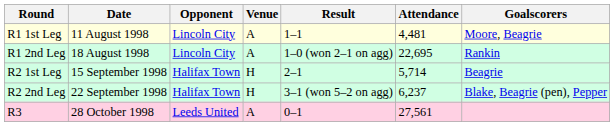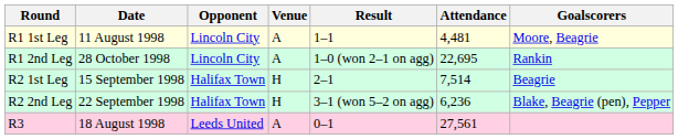 <table class="wikitable">
 <tr>
 <th>Round</th>
 <th>Date</th>
 <th>Opponent</th>
 <th>Venue</th>
 <th>Result</th>
 <th>Attendance</th>
 <th>Goalscorers</th>
 </tr>
 <tr style="background-color: #ffffdd;">
 <td>R1 1st Leg</td>
 <td>11 August 1998</td>
 <td><a href='#'>Lincoln City</a></td>
 <td>A</td>
 <td>1–1</td>
 <td>4,481</td>
 <td><a href='#'>Moore</a>, <a href='#'>Beagrie</a></td>
 </tr>
 <tr style="background-color: #d0ffe3;">
 <td>R1 2nd Leg</td>
-<td>18 August 1998</td>
+<td>28 October 1998</td>
 <td><a href='#'>Lincoln City</a></td>
 <td>A</td>
 <td>1–0 (won 2–1 on agg)</td>
 <td>22,695</td>
 <td><a href='#'>Rankin</a></td>
 </tr>
 <tr style="background-color: #d0ffe3;">
 <td>R2 1st Leg</td>
 <td>15 September 1998</td>
 <td><a href='#'>Halifax Town</a></td>
 <td>H</td>
 <td>2–1</td>
-<td>5,714</td>
+<td>7,514</td>
 <td><a href='#'>Beagrie</a></td>
 </tr>
 <tr style="background-color: #d0ffe3;">
 <td>R2 2nd Leg</td>
 <td>22 September 1998</td>
 <td><a href='#'>Halifax Town</a></td>
 <td>H</td>
 <td>3–1 (won 5–2 on agg)</td>
-<td>6,237</td>
+<td>6,236</td>
 <td><a href='#'>Blake</a>, <a href='#'>Beagrie</a> (pen), <a href='#'>Pepper</a></td>
 </tr>
 <tr style="background-color: #ffd0e3;">
 <td>R3</td>
-<td>28 October 1998</td>
+<td>18 August 1998</td>
 <td><a href='#'>Leeds United</a></td>
 <td>A</td>
 <td>0–1</td>
 <td>27,561</td>
 <td></td>
 </tr>
 </table>
